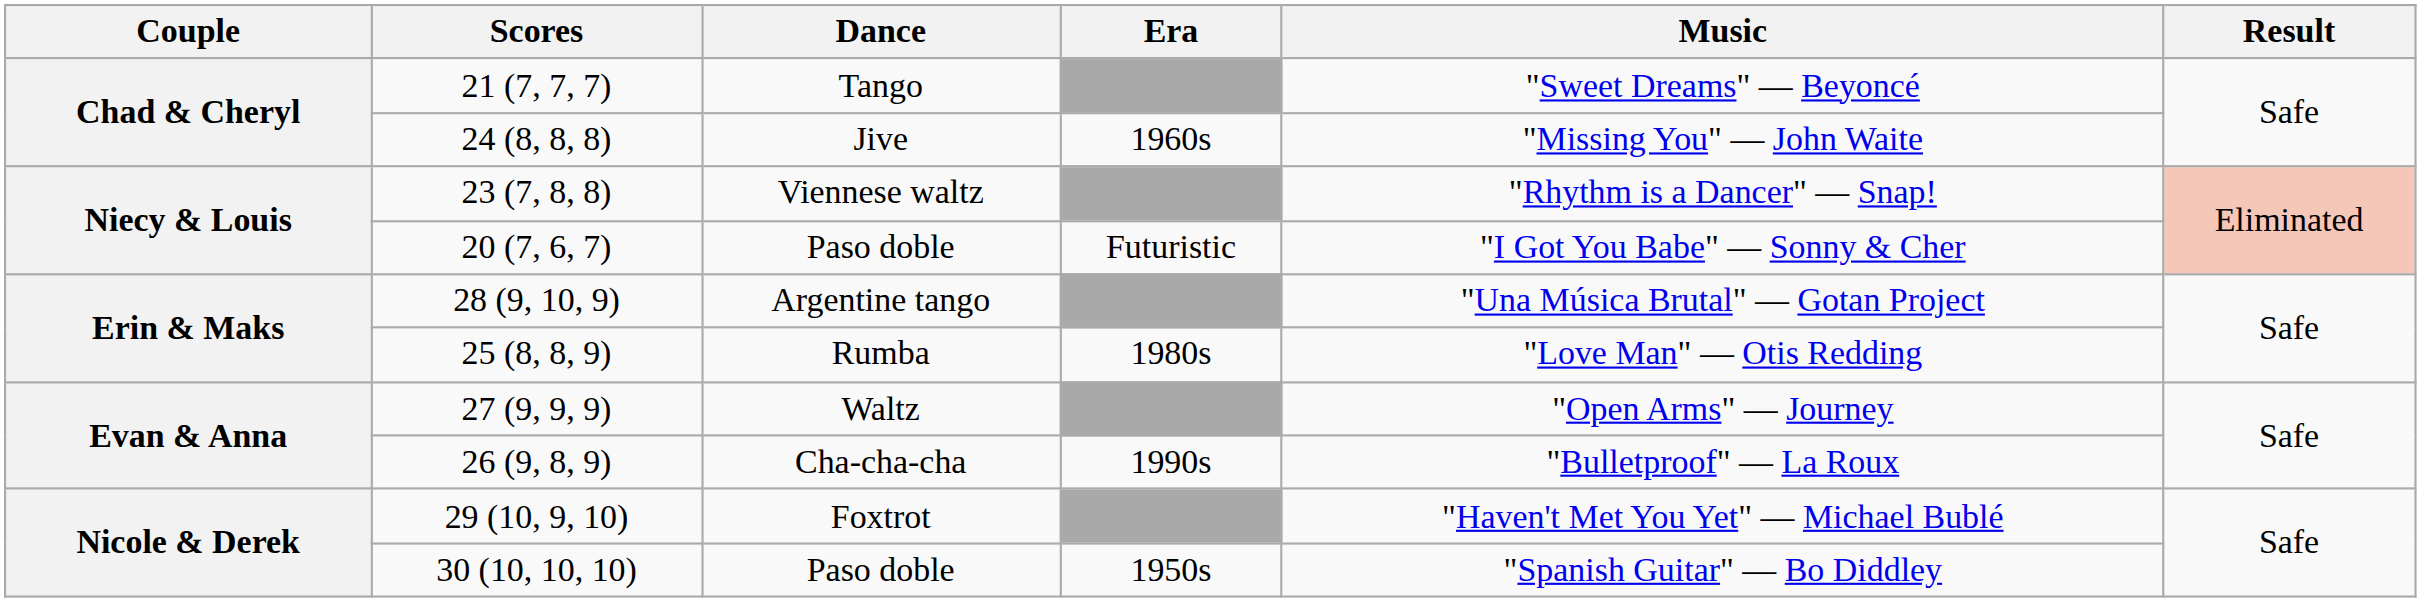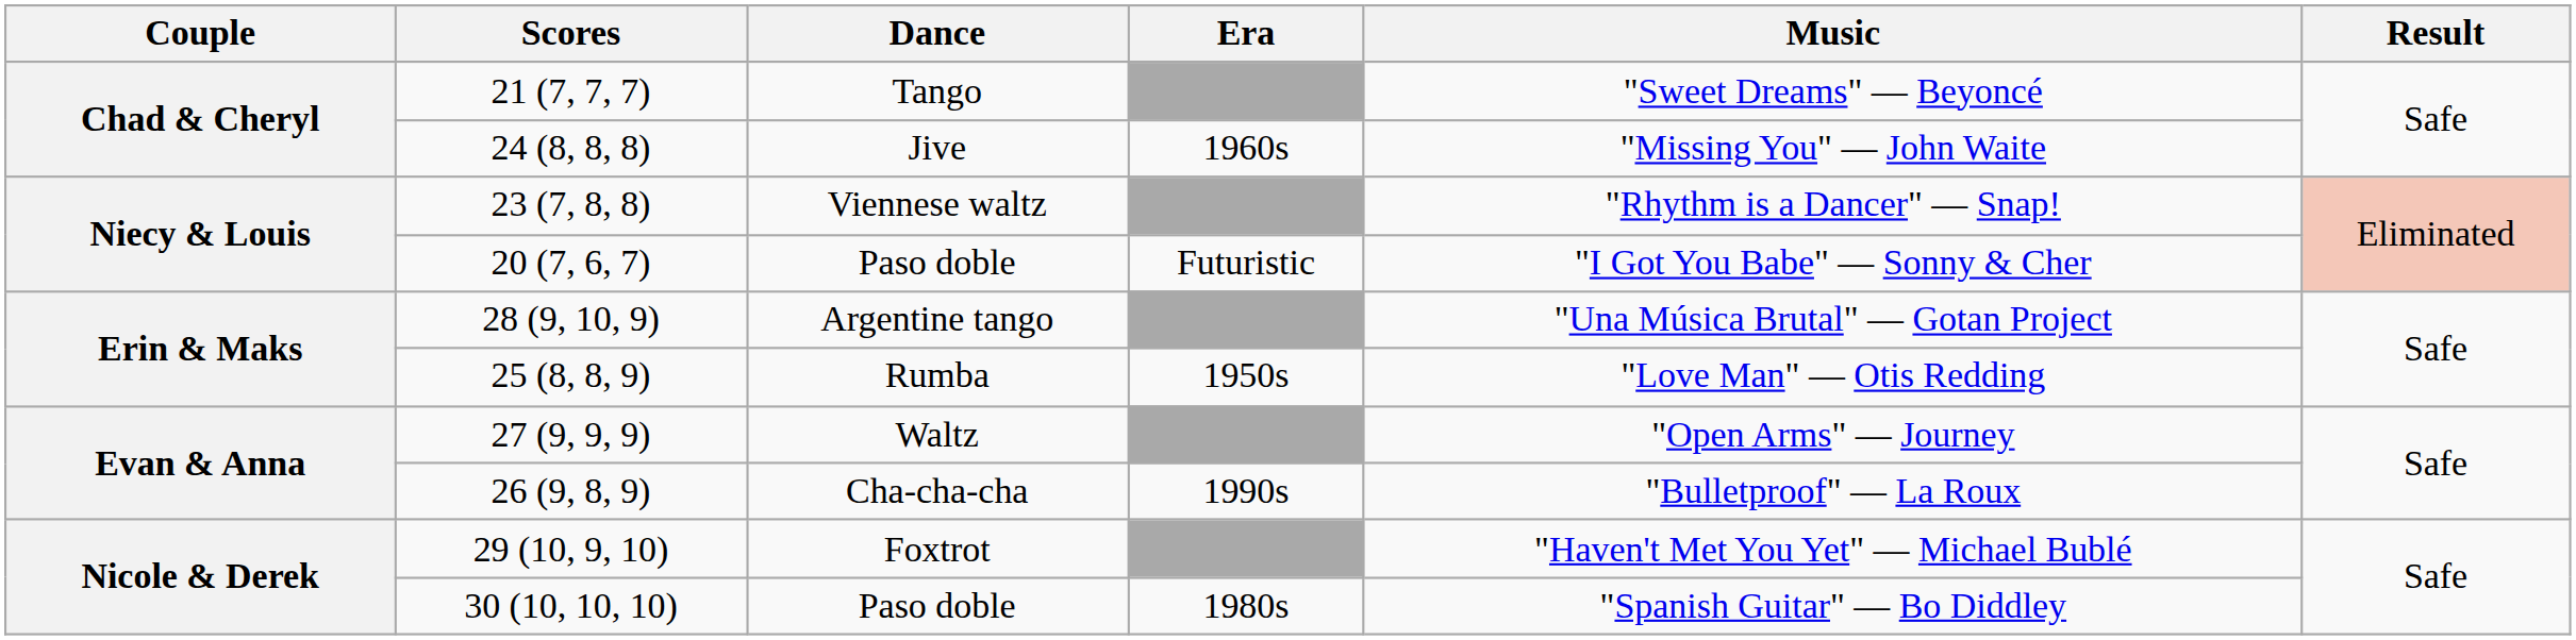 <table class="wikitable sortable" style="text-align:center; width:90%">
 <tr>
 <th scope="col">Couple</th>
 <th scope="col">Scores</th>
 <th scope="col" class="unsortable">Dance</th>
 <th scope="col" class="unsortable">Era</th>
 <th scope="col" class="unsortable">Music</th>
 <th scope="col" class="unsortable">Result</th>
 </tr>
 <tr>
 <th scope="row" rowspan="2">Chad & Cheryl</th>
 <td>21 (7, 7, 7)</td>
 <td>Tango</td>
 <td bgcolor=darkgray></td>
 <td>"<a href='#'>Sweet Dreams</a>" — <a href='#'>Beyoncé</a></td>
 <td rowspan="2">Safe</td>
 </tr>
 <tr>
 <td>24 (8, 8, 8)</td>
 <td>Jive</td>
 <td>1960s</td>
 <td>"<a href='#'>Missing You</a>" — <a href='#'>John Waite</a></td>
 </tr>
 <tr>
 <th scope="row" rowspan="2">Niecy & Louis</th>
 <td>23 (7, 8, 8)</td>
 <td>Viennese waltz</td>
 <td bgcolor=darkgray></td>
 <td>"<a href='#'>Rhythm is a Dancer</a>" — <a href='#'>Snap!</a></td>
 <td rowspan="2" bgcolor=f4c7b8>Eliminated</td>
 </tr>
 <tr>
 <td>20 (7, 6, 7)</td>
 <td>Paso doble</td>
 <td>Futuristic</td>
 <td>"<a href='#'>I Got You Babe</a>" — <a href='#'>Sonny & Cher</a></td>
 </tr>
 <tr>
 <th scope="row" rowspan="2">Erin & Maks</th>
 <td>28 (9, 10, 9)</td>
 <td>Argentine tango</td>
 <td bgcolor=darkgray></td>
 <td>"<a href='#'>Una Música Brutal</a>" — <a href='#'>Gotan Project</a></td>
 <td rowspan="2">Safe</td>
 </tr>
 <tr>
 <td>25 (8, 8, 9)</td>
 <td>Rumba</td>
-<td>1980s</td>
+<td>1950s</td>
 <td>"<a href='#'>Love Man</a>" — <a href='#'>Otis Redding</a></td>
 </tr>
 <tr>
 <th scope="row" rowspan="2">Evan & Anna</th>
 <td>27 (9, 9, 9)</td>
 <td>Waltz</td>
 <td bgcolor=darkgray></td>
 <td>"<a href='#'>Open Arms</a>" — <a href='#'>Journey</a></td>
 <td rowspan="2">Safe</td>
 </tr>
 <tr>
 <td>26 (9, 8, 9)</td>
 <td>Cha-cha-cha</td>
 <td>1990s</td>
 <td>"<a href='#'>Bulletproof</a>" — <a href='#'>La Roux</a></td>
 </tr>
 <tr>
 <th scope="row" rowspan="2">Nicole & Derek</th>
 <td>29 (10, 9, 10)</td>
 <td>Foxtrot</td>
 <td bgcolor=darkgray></td>
 <td>"<a href='#'>Haven't Met You Yet</a>" — <a href='#'>Michael Bublé</a></td>
 <td rowspan="2">Safe</td>
 </tr>
 <tr>
 <td>30 (10, 10, 10)</td>
 <td>Paso doble</td>
-<td>1950s</td>
+<td>1980s</td>
 <td>"<a href='#'>Spanish Guitar</a>" — <a href='#'>Bo Diddley</a></td>
 </tr>
 </table>
